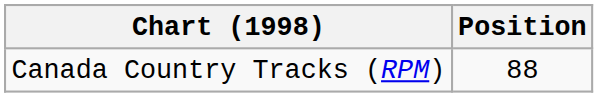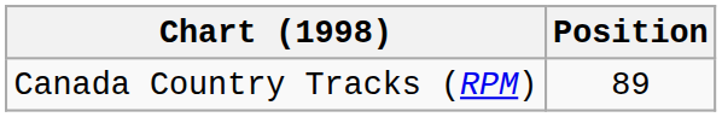 <table class="wikitable sortable">
 <tr>
 <th scope="col">Chart (1998)</th>
 <th scope="col">Position</th>
 </tr>
 <tr>
 <td>Canada Country Tracks (<em><a href='#'>RPM</a></em>)</td>
-<td align="center">88</td>
+<td align="center">89</td>
 </tr>
 </table>
